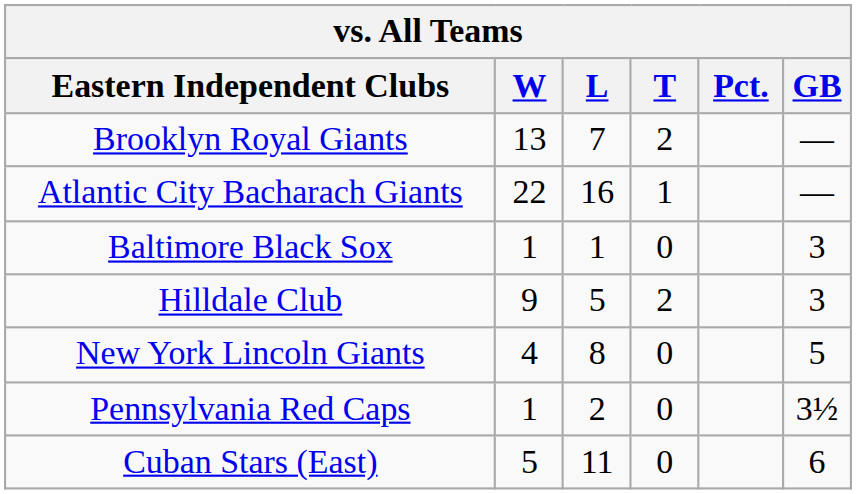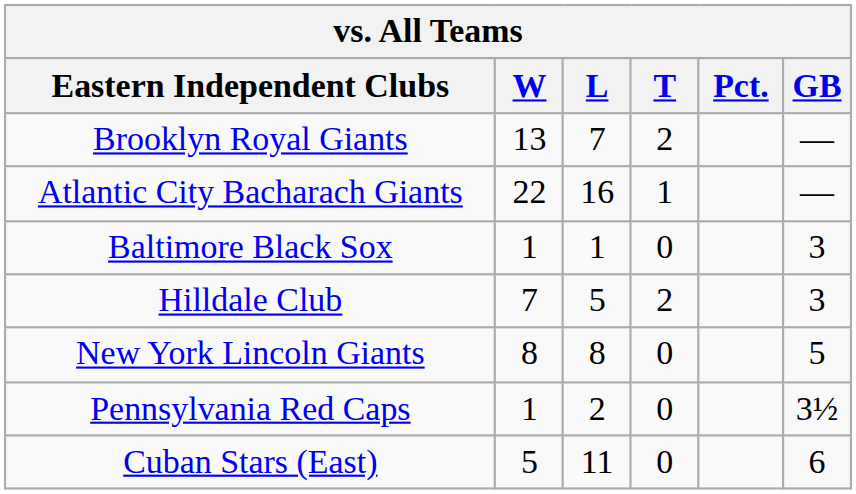 <table class="wikitable" width="400em" style="text-align:center;">
 <tr>
 <th colspan="6">vs. All Teams</th>
 </tr>
 <tr>
 <th width="58%">Eastern Independent Clubs</th>
 <th width="8%"><a href='#'>W</a></th>
 <th width="8%"><a href='#'>L</a></th>
 <th width="8%"><a href='#'>T</a></th>
 <th width="10%"><a href='#'>Pct.</a></th>
 <th width="8%"><a href='#'>GB</a></th>
 </tr>
 <tr>
 <td><a href='#'>Brooklyn Royal Giants</a></td>
 <td>13</td>
 <td>7</td>
 <td>2</td>
 <td></td>
 <td>—</td>
 </tr>
 <tr>
 <td><a href='#'>Atlantic City Bacharach Giants</a></td>
 <td>22</td>
 <td>16</td>
 <td>1</td>
 <td></td>
 <td>—</td>
 </tr>
 <tr>
 <td><a href='#'>Baltimore Black Sox</a></td>
 <td>1</td>
 <td>1</td>
 <td>0</td>
 <td></td>
 <td>3</td>
 </tr>
 <tr>
 <td><a href='#'>Hilldale Club</a></td>
-<td>9</td>
+<td>7</td>
 <td>5</td>
 <td>2</td>
 <td></td>
 <td>3</td>
 </tr>
 <tr>
 <td><a href='#'>New York Lincoln Giants</a></td>
-<td>4</td>
+<td>8</td>
 <td>8</td>
 <td>0</td>
 <td></td>
 <td>5</td>
 </tr>
 <tr>
 <td><a href='#'>Pennsylvania Red Caps</a></td>
 <td>1</td>
 <td>2</td>
 <td>0</td>
 <td></td>
 <td>3½</td>
 </tr>
 <tr>
 <td><a href='#'>Cuban Stars (East)</a></td>
 <td>5</td>
 <td>11</td>
 <td>0</td>
 <td></td>
 <td>6</td>
 </tr>
 </table>
